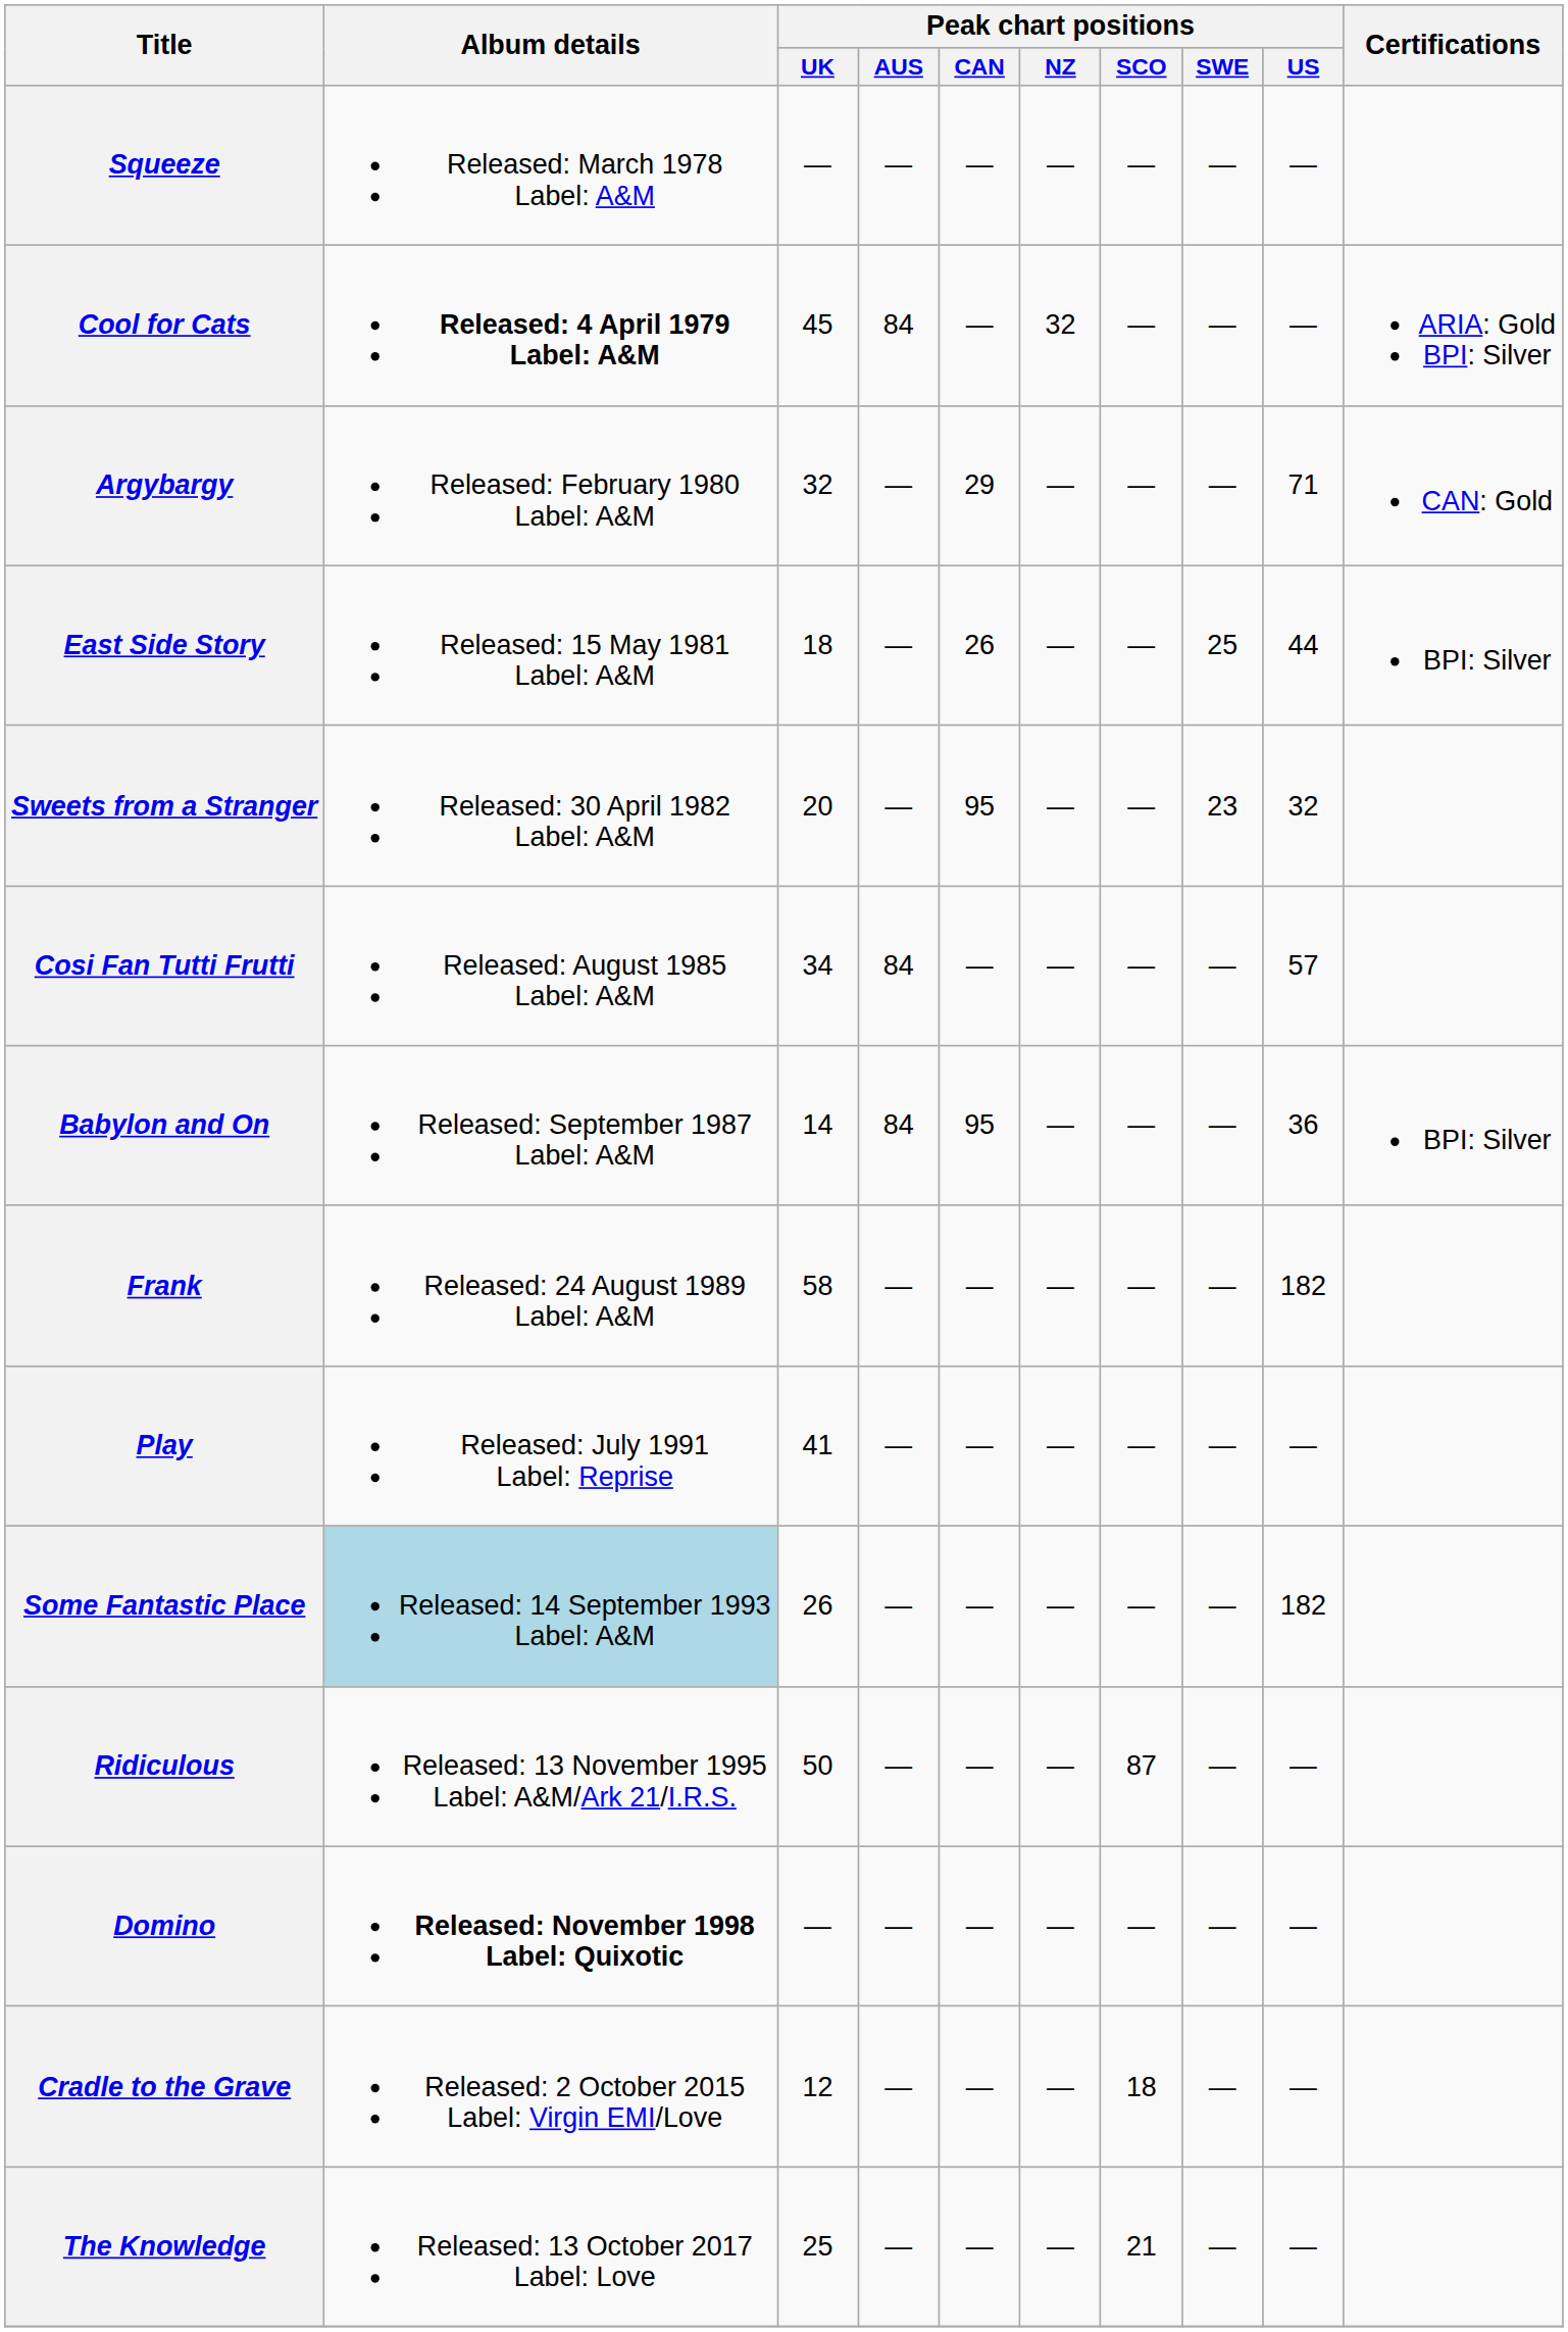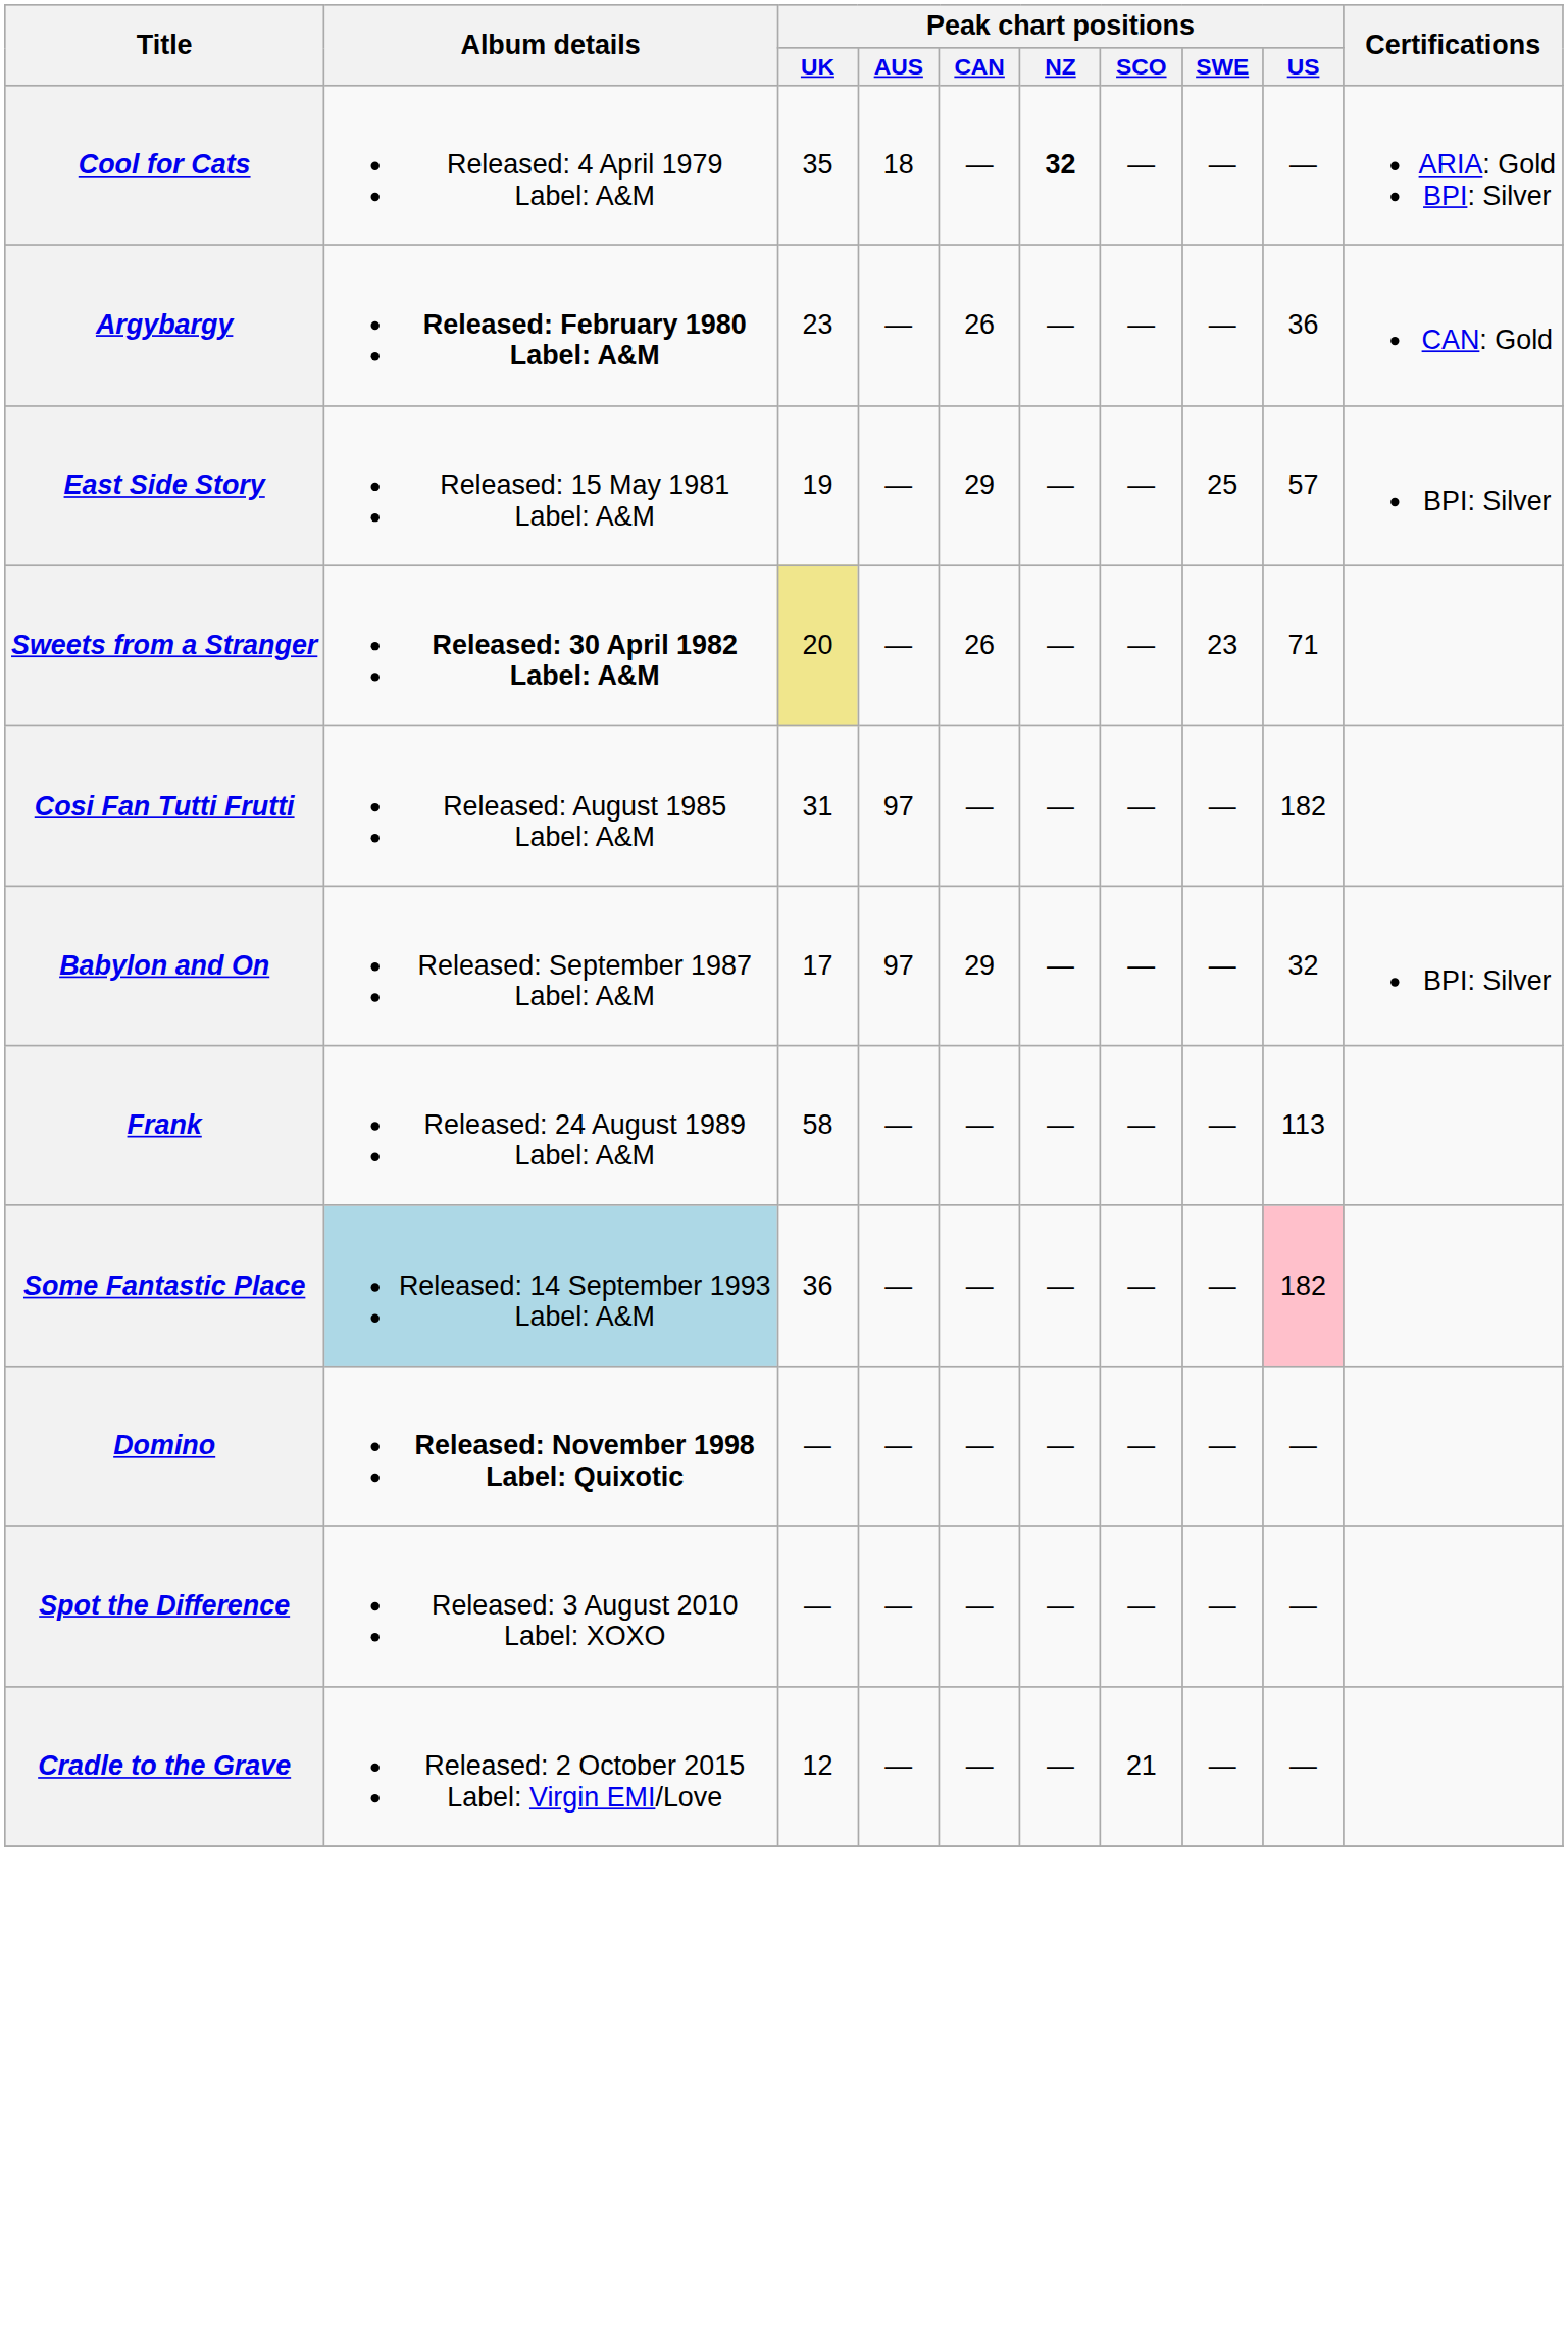 <table class="wikitable plainrowheaders" style="text-align:center;">
 <tr>
 <th rowspan="2">Title</th>
 <th rowspan="2">Album details</th>
 <th colspan="7">Peak chart positions</th>
 <th rowspan="2">Certifications</th>
 </tr>
 <tr>
 <th style="width:3em; font-size:85%"><a href='#'>UK</a><br></th>
 <th style="width:3em; font-size:85%"><a href='#'>AUS</a><br></th>
 <th style="width:3em; font-size:85%"><a href='#'>CAN</a><br></th>
 <th style="width:3em; font-size:85%"><a href='#'>NZ</a><br></th>
 <th style="width:3em; font-size:85%"><a href='#'>SCO</a><br></th>
 <th style="width:3em; font-size:85%"><a href='#'>SWE</a><br></th>
 <th style="width:3em; font-size:85%"><a href='#'>US</a><br></th>
 </tr>
 <tr>
-<th scope="row"><em><a href='#'>Squeeze</a></em></th>
-<td><br><ul><li>Released: March 1978</li><li>Label: <a href='#'>A&M</a></li></ul></td>
+<th scope="row"><em><a href='#'>Cool for Cats</a></em></th>
+<td><br><ul><li>Released: 4 April 1979</li><li>Label: A&M</li></ul></td>
+<td>35</td>
+<td>18</td>
 <td>—</td>
-<td>—</td>
-<td>—</td>
-<td>—</td>
-<td>—</td>
-<td>—</td>
-<td>—</td>
-<td></td>
-</tr>
-<tr>
-<th scope="row"><em><a href='#'>Cool for Cats</a></em></th>
-<td><strong><br><ul><li>Released: 4 April 1979</li><li>Label: A&M</li></ul></strong></td>
-<td>45</td>
-<td>84</td>
-<td>—</td>
-<td>32</td>
+<td><strong>32</strong></td>
 <td>—</td>
 <td>—</td>
 <td>—</td>
 <td><br><ul><li><a href='#'>ARIA</a>: Gold</li><li><a href='#'>BPI</a>: Silver</li></ul></td>
 </tr>
 <tr>
 <th scope="row"><em><a href='#'>Argybargy</a></em></th>
-<td><br><ul><li>Released: February 1980</li><li>Label: A&M</li></ul></td>
-<td>32</td>
+<td><strong><br><ul><li>Released: February 1980</li><li>Label: A&M</li></ul></strong></td>
+<td>23</td>
 <td>—</td>
-<td>29</td>
+<td>26</td>
 <td>—</td>
 <td>—</td>
 <td>—</td>
-<td>71</td>
+<td>36</td>
 <td><br><ul><li><a href='#'>CAN</a>: Gold</li></ul></td>
 </tr>
 <tr>
 <th scope="row"><em><a href='#'>East Side Story</a></em></th>
 <td><br><ul><li>Released: 15 May 1981</li><li>Label: A&M</li></ul></td>
-<td>18</td>
+<td>19</td>
+<td>—</td>
+<td>29</td>
+<td>—</td>
+<td>—</td>
+<td>25</td>
+<td>57</td>
+<td><br><ul><li>BPI: Silver</li></ul></td>
+</tr>
+<tr>
+<th scope="row"><em><a href='#'>Sweets from a Stranger</a></em></th>
+<td><strong><br><ul><li>Released: 30 April 1982</li><li>Label: A&M</li></ul></strong></td>
+<td style="background: khaki;">20</td>
 <td>—</td>
 <td>26</td>
 <td>—</td>
 <td>—</td>
-<td>25</td>
-<td>44</td>
-<td><br><ul><li>BPI: Silver</li></ul></td>
-</tr>
-<tr>
-<th scope="row"><em><a href='#'>Sweets from a Stranger</a></em></th>
-<td><br><ul><li>Released: 30 April 1982</li><li>Label: A&M</li></ul></td>
-<td>20</td>
-<td>—</td>
-<td>95</td>
-<td>—</td>
-<td>—</td>
 <td>23</td>
-<td>32</td>
+<td>71</td>
 <td></td>
 </tr>
 <tr>
 <th scope="row"><em><a href='#'>Cosi Fan Tutti Frutti</a></em></th>
 <td><br><ul><li>Released: August 1985</li><li>Label: A&M</li></ul></td>
-<td>34</td>
-<td>84</td>
+<td>31</td>
+<td>97</td>
 <td>—</td>
 <td>—</td>
 <td>—</td>
 <td>—</td>
-<td>57</td>
+<td>182</td>
 <td></td>
 </tr>
 <tr>
 <th scope="row"><em><a href='#'>Babylon and On</a></em></th>
 <td><br><ul><li>Released: September 1987</li><li>Label: A&M</li></ul></td>
-<td>14</td>
-<td>84</td>
-<td>95</td>
+<td>17</td>
+<td>97</td>
+<td>29</td>
 <td>—</td>
 <td>—</td>
 <td>—</td>
-<td>36</td>
+<td>32</td>
 <td><br><ul><li>BPI: Silver</li></ul></td>
 </tr>
 <tr>
 <th scope="row"><em><a href='#'>Frank</a></em></th>
 <td><br><ul><li>Released: 24 August 1989</li><li>Label: A&M</li></ul></td>
 <td>58</td>
 <td>—</td>
 <td>—</td>
 <td>—</td>
 <td>—</td>
 <td>—</td>
-<td>182</td>
+<td>113</td>
 <td></td>
 </tr>
 <tr>
-<th scope="row"><em><a href='#'>Play</a></em></th>
-<td><br><ul><li>Released: July 1991</li><li>Label: <a href='#'>Reprise</a></li></ul></td>
-<td>41</td>
+<th scope="row"><em><a href='#'>Some Fantastic Place</a></em></th>
+<td style="background: lightblue;"><br><ul><li>Released: 14 September 1993</li><li>Label: A&M</li></ul></td>
+<td>36</td>
+<td>—</td>
+<td>—</td>
+<td>—</td>
+<td>—</td>
+<td>—</td>
+<td style="background: pink;">182</td>
+<td></td>
+</tr>
+<tr>
+<th scope="row"><em><a href='#'>Domino</a></em></th>
+<td><strong><br><ul><li>Released: November 1998</li><li>Label: Quixotic</li></ul></strong></td>
+<td>—</td>
 <td>—</td>
 <td>—</td>
 <td>—</td>
 <td>—</td>
 <td>—</td>
 <td>—</td>
 <td></td>
 </tr>
 <tr>
-<th scope="row"><em><a href='#'>Some Fantastic Place</a></em></th>
-<td style="background: lightblue;"><br><ul><li>Released: 14 September 1993</li><li>Label: A&M</li></ul></td>
-<td>26</td>
-<td>—</td>
-<td>—</td>
-<td>—</td>
-<td>—</td>
-<td>—</td>
-<td>182</td>
-<td></td>
-</tr>
-<tr>
-<th scope="row"><em><a href='#'>Ridiculous</a></em></th>
-<td><br><ul><li>Released: 13 November 1995</li><li>Label: A&M/<a href='#'>Ark 21</a>/<a href='#'>I.R.S.</a></li></ul></td>
-<td>50</td>
-<td>—</td>
-<td>—</td>
-<td>—</td>
-<td>87</td>
-<td>—</td>
-<td>—</td>
-<td></td>
-</tr>
-<tr>
-<th scope="row"><em><a href='#'>Domino</a></em></th>
-<td><strong><br><ul><li>Released: November 1998</li><li>Label: Quixotic</li></ul></strong></td>
+<th scope="row"><em><a href='#'>Spot the Difference</a></em></th>
+<td><br><ul><li>Released: 3 August 2010</li><li>Label: XOXO</li></ul></td>
 <td>—</td>
 <td>—</td>
 <td>—</td>
 <td>—</td>
 <td>—</td>
 <td>—</td>
 <td>—</td>
 <td></td>
 </tr>
 <tr>
 <th scope="row"><em><a href='#'>Cradle to the Grave</a></em></th>
 <td><br><ul><li>Released: 2 October 2015</li><li>Label: <a href='#'>Virgin EMI</a>/Love</li></ul></td>
 <td>12</td>
 <td>—</td>
 <td>—</td>
 <td>—</td>
-<td>18</td>
-<td>—</td>
-<td>—</td>
-<td></td>
-</tr>
-<tr>
-<th scope="row"><em><a href='#'>The Knowledge</a></em></th>
-<td><br><ul><li>Released: 13 October 2017</li><li>Label: Love</li></ul></td>
-<td>25</td>
-<td>—</td>
-<td>—</td>
-<td>—</td>
 <td>21</td>
 <td>—</td>
 <td>—</td>
 <td></td>
 </tr>
 <tr>
 </tr>
 </table>
